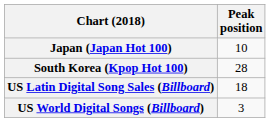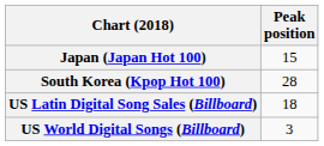 <table class="wikitable plainrowheaders" style="text-align:center">
 <tr>
 <th scope="col">Chart (2018)</th>
 <th scope="col">Peak<br>position</th>
 </tr>
 <tr>
 <th scope="row">Japan (<a href='#'>Japan Hot 100</a>)</th>
-<td>10</td>
+<td>15</td>
 </tr>
 <tr>
 <th scope="row">South Korea (<a href='#'>Kpop Hot 100</a>)</th>
 <td>28</td>
 </tr>
 <tr>
 <th scope="row">US <a href='#'>Latin Digital Song Sales</a> (<em><a href='#'>Billboard</a></em>)</th>
 <td>18</td>
 </tr>
 <tr>
 <th scope="row">US <a href='#'>World Digital Songs</a> (<em><a href='#'>Billboard</a></em>)</th>
 <td>3</td>
 </tr>
 </table>
